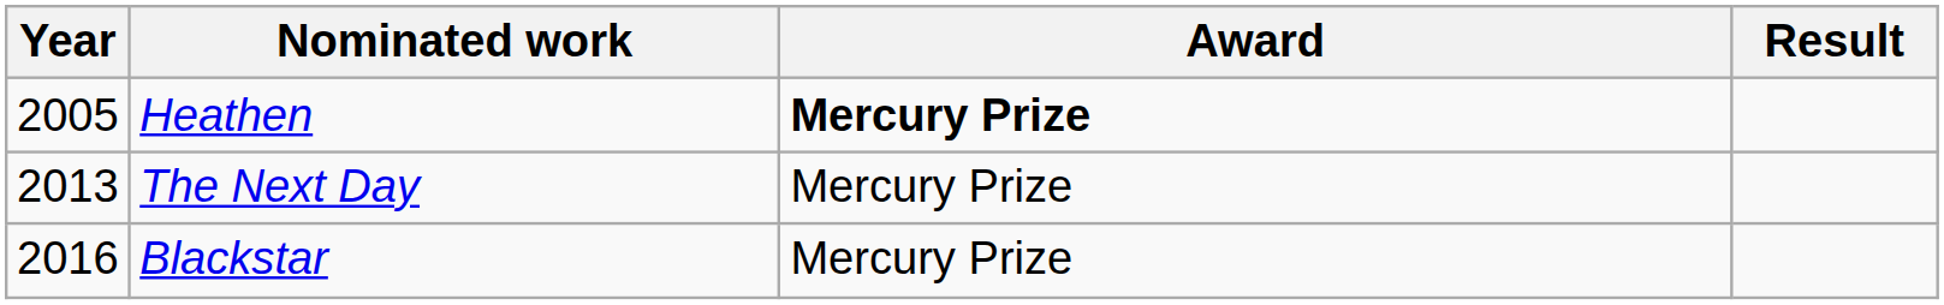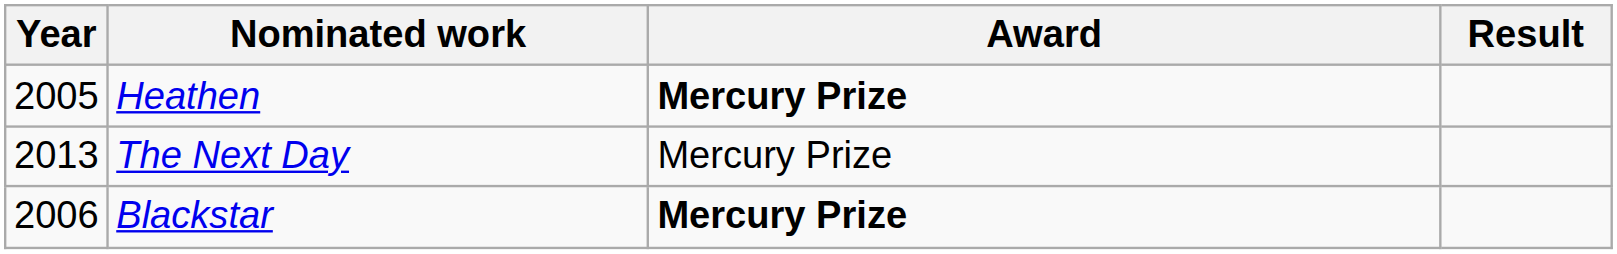 <table class="wikitable">
 <tr>
 <th>Year</th>
 <th style="width:220px;">Nominated work</th>
 <th style="width:325px;">Award</th>
 <th width="65">Result</th>
 </tr>
 <tr>
 <td>2005</td>
 <td><em><a href='#'>Heathen</a></em></td>
 <td><strong>Mercury Prize</strong></td>
 <td></td>
 </tr>
 <tr>
 <td>2013</td>
 <td><em><a href='#'>The Next Day</a></em></td>
 <td>Mercury Prize</td>
 <td></td>
 </tr>
 <tr>
-<td>2016</td>
+<td>2006</td>
 <td><em><a href='#'>Blackstar</a></em></td>
-<td>Mercury Prize</td>
+<td><strong>Mercury Prize</strong></td>
 <td></td>
 </tr>
 </table>
